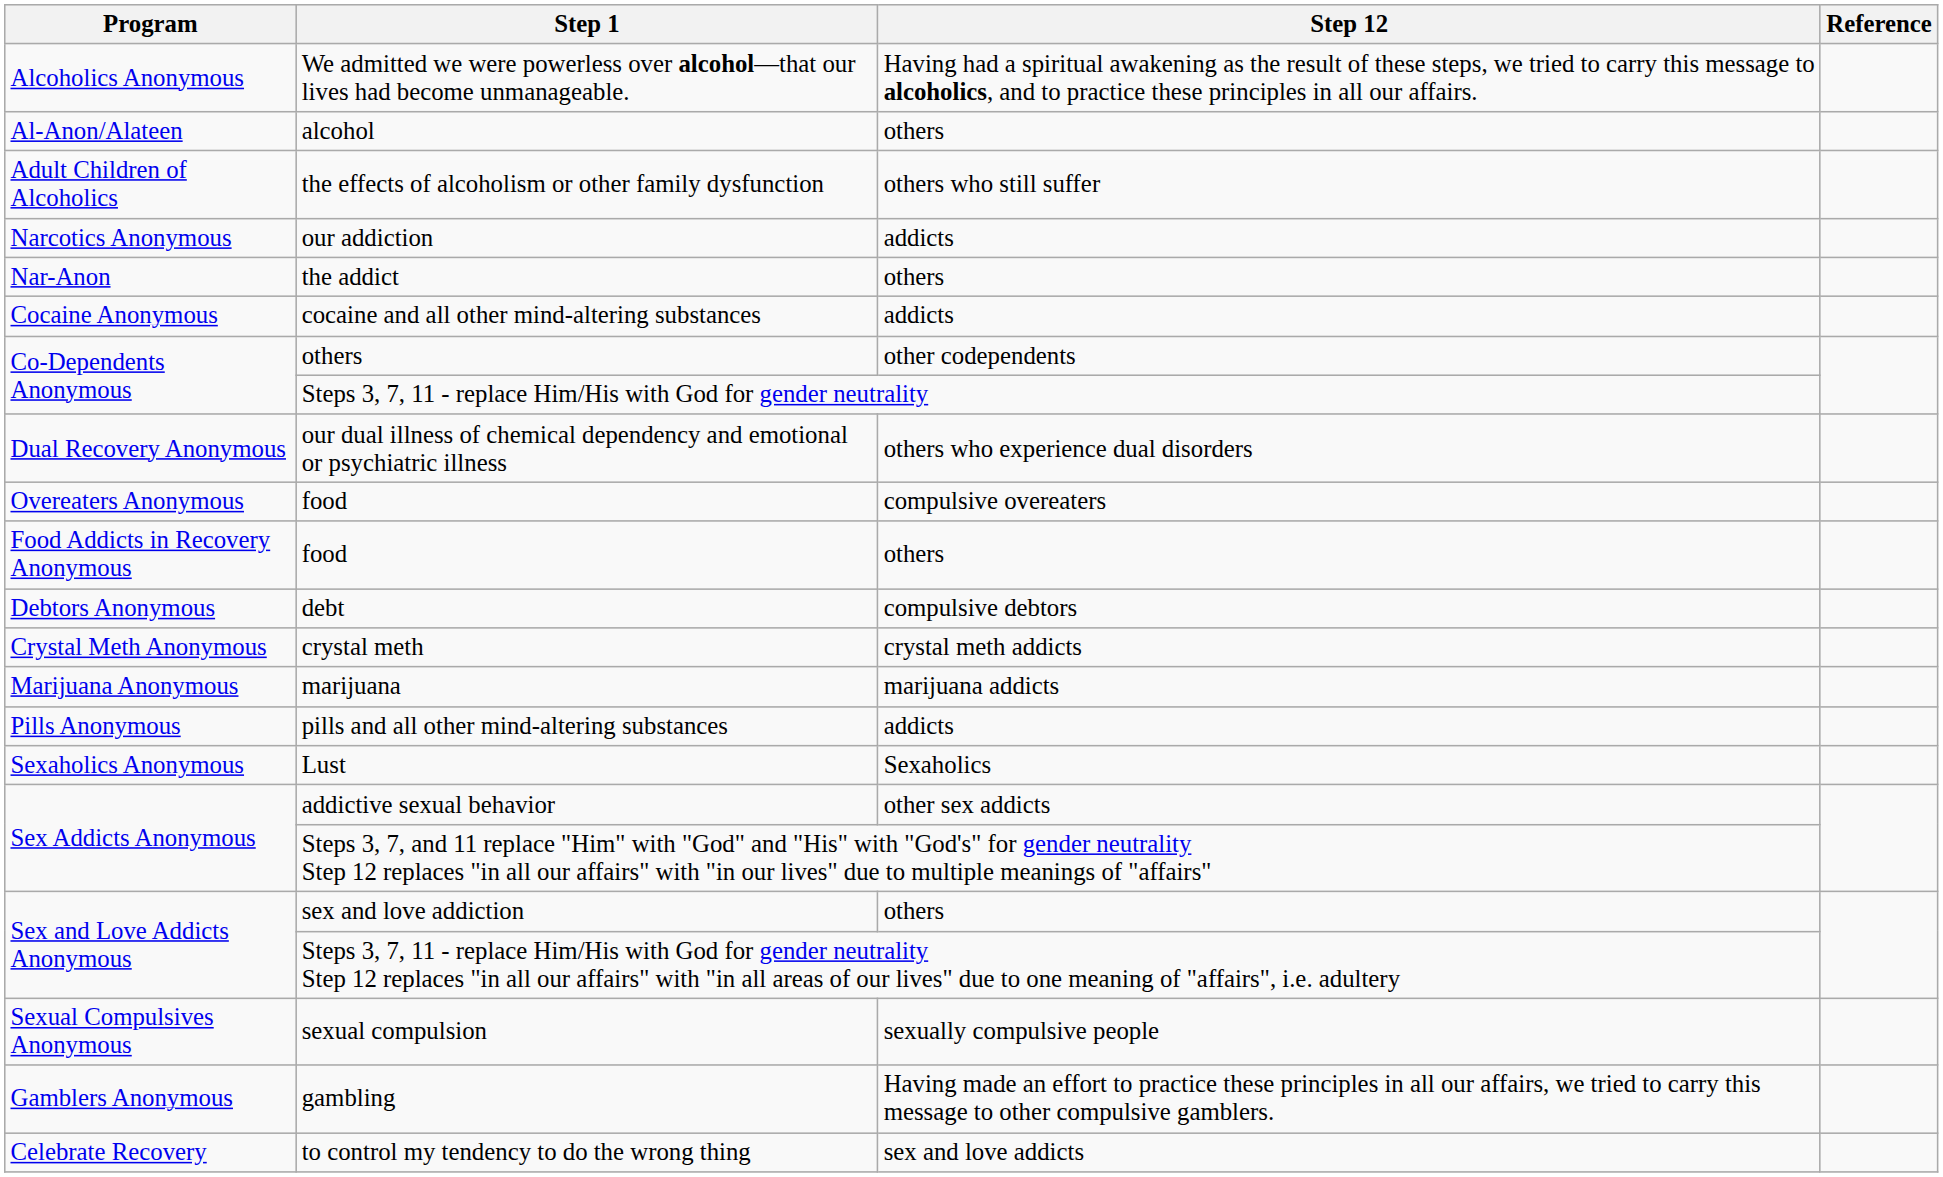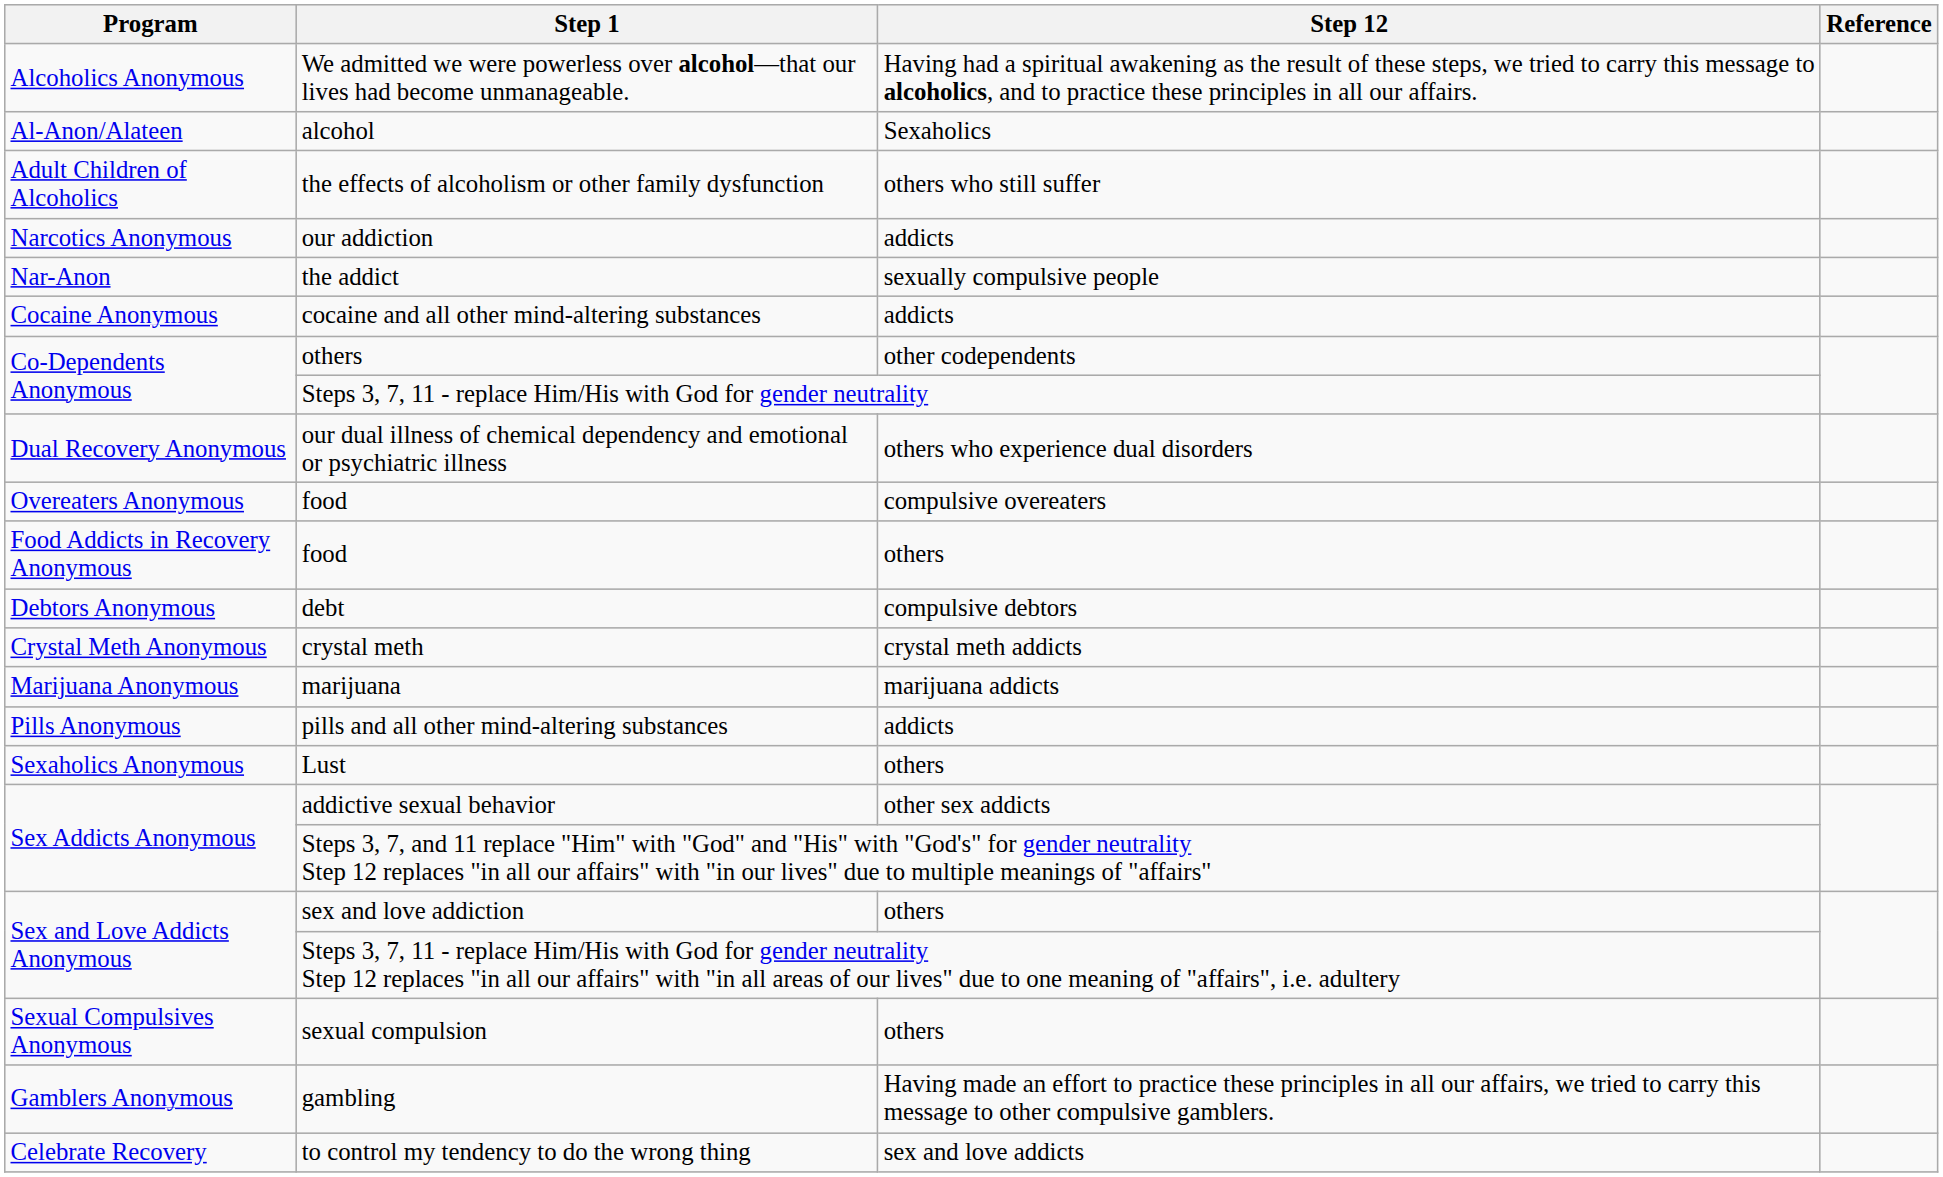 <table class="wikitable">
 <tr>
 <th>Program</th>
 <th>Step 1</th>
 <th>Step 12</th>
 <th>Reference</th>
 </tr>
 <tr>
 <td><a href='#'>Alcoholics Anonymous</a></td>
 <td>We admitted we were powerless over <strong>alcohol</strong>—that our lives had become unmanageable.</td>
 <td>Having had a spiritual awakening as the result of these steps, we tried to carry this message to <strong>alcoholics</strong>, and to practice these principles in all our affairs.</td>
 <td></td>
 </tr>
 <tr>
 <td><a href='#'>Al-Anon/Alateen</a></td>
 <td>alcohol</td>
-<td>others</td>
+<td>Sexaholics</td>
 <td></td>
 </tr>
 <tr>
 <td><a href='#'>Adult Children of Alcoholics</a></td>
 <td>the effects of alcoholism or other family dysfunction</td>
 <td>others who still suffer</td>
 <td></td>
 </tr>
 <tr>
 <td><a href='#'>Narcotics Anonymous</a></td>
 <td>our addiction</td>
 <td>addicts</td>
 <td></td>
 </tr>
 <tr>
 <td><a href='#'>Nar-Anon</a></td>
 <td>the addict</td>
-<td>others</td>
+<td>sexually compulsive people</td>
 <td></td>
 </tr>
 <tr>
 <td><a href='#'>Cocaine Anonymous</a></td>
 <td>cocaine and all other mind-altering substances</td>
 <td>addicts</td>
 <td></td>
 </tr>
 <tr>
 <td rowspan="2"><a href='#'>Co-Dependents Anonymous</a></td>
 <td>others</td>
 <td>other codependents</td>
 <td rowspan="2"></td>
 </tr>
 <tr>
 <td colspan="2">Steps 3, 7, 11 -  replace Him/His with God for <a href='#'>gender neutrality</a></td>
 </tr>
 <tr>
 <td><a href='#'>Dual Recovery Anonymous</a></td>
 <td>our dual illness of chemical dependency and emotional or psychiatric illness</td>
 <td>others who experience dual disorders</td>
 <td></td>
 </tr>
 <tr>
 <td><a href='#'>Overeaters Anonymous</a></td>
 <td>food</td>
 <td>compulsive overeaters</td>
 <td></td>
 </tr>
 <tr>
 <td><a href='#'>Food Addicts in Recovery Anonymous</a></td>
 <td>food</td>
 <td>others</td>
 <td></td>
 </tr>
 <tr>
 <td><a href='#'>Debtors Anonymous</a></td>
 <td>debt</td>
 <td>compulsive debtors</td>
 <td></td>
 </tr>
 <tr>
 <td><a href='#'>Crystal Meth Anonymous</a></td>
 <td>crystal meth</td>
 <td>crystal meth addicts</td>
 <td></td>
 </tr>
 <tr>
 <td><a href='#'>Marijuana Anonymous</a></td>
 <td>marijuana</td>
 <td>marijuana addicts</td>
 <td></td>
 </tr>
 <tr>
 <td><a href='#'>Pills Anonymous</a></td>
 <td>pills and all other mind-altering substances</td>
 <td>addicts</td>
 <td></td>
 </tr>
 <tr>
 <td><a href='#'>Sexaholics Anonymous</a></td>
 <td>Lust</td>
-<td>Sexaholics</td>
+<td>others</td>
 <td></td>
 </tr>
 <tr>
 <td rowspan="2"><a href='#'>Sex Addicts Anonymous</a></td>
 <td>addictive sexual behavior</td>
 <td>other sex addicts</td>
 <td rowspan="2"></td>
 </tr>
 <tr>
 <td colspan="2">Steps 3, 7, and 11 replace "Him" with "God" and "His" with "God's" for <a href='#'>gender neutrality</a><br>Step 12 replaces "in all our affairs" with "in our lives" due to multiple meanings of "affairs"</td>
 </tr>
 <tr>
 <td rowspan="2"><a href='#'>Sex and Love Addicts Anonymous</a></td>
 <td>sex and love addiction</td>
 <td>others</td>
 <td rowspan="2"></td>
 </tr>
 <tr>
 <td colspan="2">Steps 3, 7, 11 -  replace Him/His with God for <a href='#'>gender neutrality</a><br>Step 12 replaces "in all our affairs" with "in all areas of our lives" due to one meaning of "affairs", i.e. adultery</td>
 </tr>
 <tr>
 <td><a href='#'>Sexual Compulsives Anonymous</a></td>
 <td>sexual compulsion</td>
-<td>sexually compulsive people</td>
+<td>others</td>
 <td></td>
 </tr>
 <tr>
 <td><a href='#'>Gamblers Anonymous</a></td>
 <td>gambling</td>
 <td>Having made an effort to practice these principles in all our affairs, we tried to carry this message to other compulsive gamblers.</td>
 <td></td>
 </tr>
 <tr>
 <td><a href='#'>Celebrate Recovery</a></td>
 <td>to control my tendency to do the wrong thing</td>
 <td>sex and love addicts</td>
 <td></td>
 </tr>
 </table>
